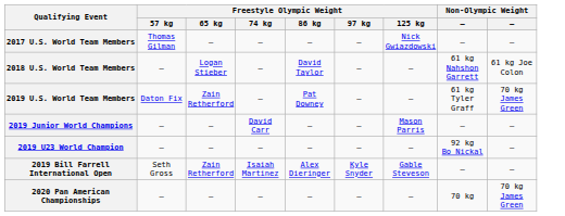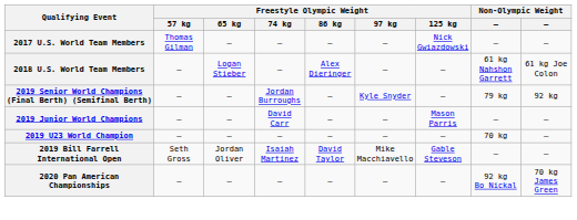 <table class="wikitable" style="text-align:center; font-size:90%">
 <tr>
 <th rowspan="2">Qualifying Event</th>
 <th colspan="6">Freestyle Olympic Weight</th>
 <th colspan="2" width="70">Non-Olympic Weight</th>
 </tr>
 <tr>
 <th width="70">57 kg</th>
 <th width="70">65 kg</th>
 <th width="70">74 kg</th>
 <th width="70">86 kg</th>
 <th width="70">97 kg</th>
 <th width="70">125 kg</th>
 <th width="70">—</th>
 <th width="70">—</th>
 </tr>
 <tr>
 <th>2017 U.S. World Team Members</th>
 <td><a href='#'>Thomas Gilman</a></td>
 <td>—</td>
 <td>—</td>
 <td>—</td>
 <td>—</td>
 <td><a href='#'>Nick Gwiazdowski</a></td>
 <td>—</td>
 <td>—</td>
 </tr>
 <tr>
 <th>2018 U.S. World Team Members</th>
 <td>—</td>
 <td><a href='#'>Logan Stieber</a></td>
 <td>—</td>
-<td><a href='#'>David Taylor</a></td>
+<td><a href='#'>Alex Dieringer</a></td>
 <td>—</td>
 <td>—</td>
 <td>61 kg <a href='#'>Nahshon Garrett</a></td>
 <td>61 kg Joe Colon</td>
 </tr>
 <tr>
-<th>2019 U.S. World Team Members</th>
-<td><a href='#'>Daton Fix</a></td>
-<td><a href='#'>Zain Retherford</a></td>
-<td>—</td>
-<td><a href='#'>Pat Downey</a></td>
+<th><a href='#'>2019 Senior World Champions</a><br>(Final Berth) (Semifinal Berth)</th>
 <td>—</td>
 <td>—</td>
-<td>61 kg Tyler Graff</td>
-<td>70 kg <a href='#'>James Green</a></td>
+<td><a href='#'>Jordan Burroughs</a></td>
+<td>—</td>
+<td><a href='#'>Kyle Snyder</a></td>
+<td>—</td>
+<td>79 kg<br></td>
+<td>92 kg<br></td>
 </tr>
 <tr>
 <th><a href='#'>2019 Junior World Champions</a></th>
 <td>—</td>
 <td>—</td>
 <td><a href='#'>David Carr</a></td>
 <td>—</td>
 <td>—</td>
 <td><a href='#'>Mason Parris</a></td>
 <td>—</td>
 <td>—</td>
 </tr>
 <tr>
 <th><a href='#'>2019 U23 World Champion</a></th>
 <td>—</td>
 <td>—</td>
 <td>—</td>
 <td>—</td>
 <td>—</td>
 <td>—</td>
-<td>92 kg<br><a href='#'>Bo Nickal</a></td>
+<td>70 kg<br></td>
 <td>—</td>
 </tr>
 <tr>
 <th>2019 Bill Farrell<br>International Open</th>
 <td>Seth Gross</td>
-<td><a href='#'>Zain Retherford</a></td>
+<td>Jordan Oliver</td>
 <td><a href='#'>Isaiah Martinez</a></td>
-<td><a href='#'>Alex Dieringer</a></td>
-<td><a href='#'>Kyle Snyder</a></td>
+<td><a href='#'>David Taylor</a></td>
+<td>Mike Macchiavello</td>
 <td><a href='#'>Gable Steveson</a></td>
 <td>—</td>
 <td>—</td>
 </tr>
 <tr>
 <th>2020 Pan American<br>Championships</th>
 <td>—</td>
 <td>—</td>
 <td>—</td>
 <td>—</td>
 <td>—</td>
 <td>—</td>
-<td>70 kg<br></td>
+<td>92 kg<br><a href='#'>Bo Nickal</a></td>
 <td>70 kg <a href='#'>James Green</a></td>
 </tr>
 </table>
